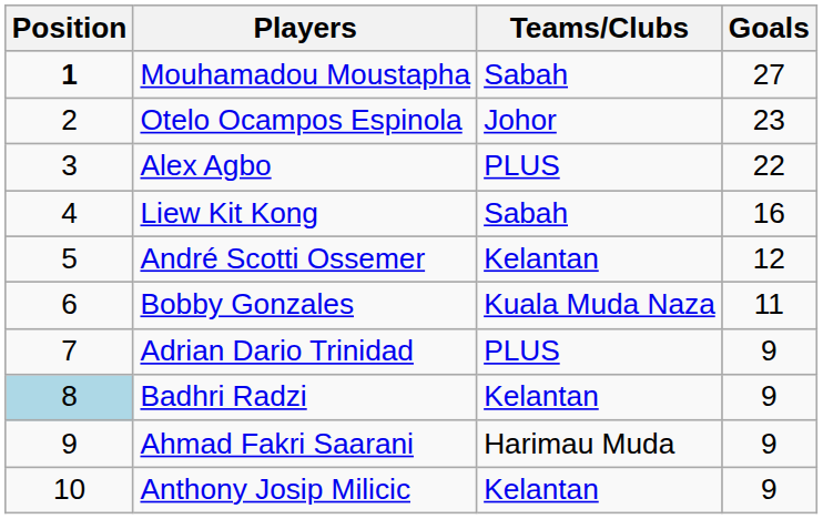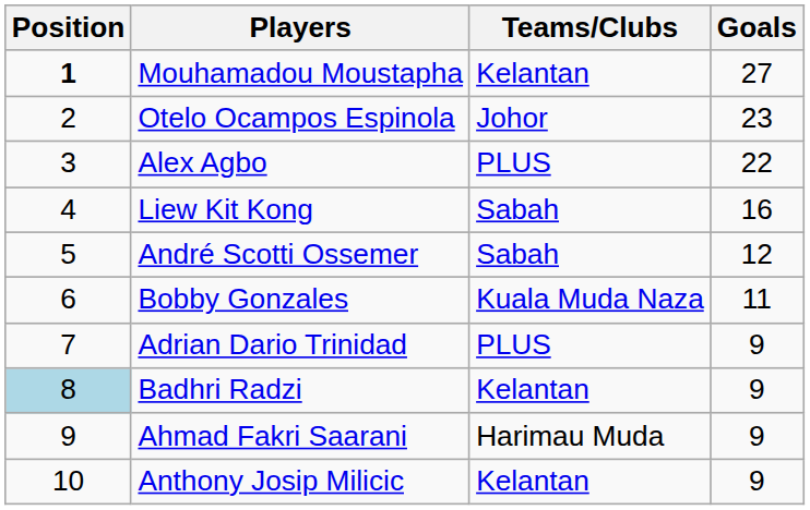 <table class="wikitable sortable">
 <tr>
 <th>Position</th>
 <th>Players</th>
 <th>Teams/Clubs</th>
 <th>Goals</th>
 </tr>
 <tr>
 <td align=center><strong>1</strong></td>
 <td><a href='#'>Mouhamadou Moustapha</a></td>
-<td><a href='#'>Sabah</a></td>
+<td><a href='#'>Kelantan</a></td>
 <td align=center>27</td>
 </tr>
 <tr>
 <td align=center>2</td>
 <td><a href='#'>Otelo Ocampos Espinola</a></td>
 <td><a href='#'>Johor</a></td>
 <td align=center>23</td>
 </tr>
 <tr>
 <td align=center>3</td>
 <td><a href='#'>Alex Agbo</a></td>
 <td><a href='#'>PLUS</a></td>
 <td align=center>22</td>
 </tr>
 <tr>
 <td align=center>4</td>
 <td><a href='#'>Liew Kit Kong</a></td>
 <td><a href='#'>Sabah</a></td>
 <td align=center>16</td>
 </tr>
 <tr>
 <td align=center>5</td>
 <td><a href='#'>André Scotti Ossemer</a></td>
-<td><a href='#'>Kelantan</a></td>
+<td><a href='#'>Sabah</a></td>
 <td align=center>12</td>
 </tr>
 <tr>
 <td align=center>6</td>
 <td><a href='#'>Bobby Gonzales</a></td>
 <td><a href='#'>Kuala Muda Naza</a></td>
 <td align=center>11</td>
 </tr>
 <tr>
 <td align=center>7</td>
 <td><a href='#'>Adrian Dario Trinidad</a></td>
 <td><a href='#'>PLUS</a></td>
 <td align=center>9</td>
 </tr>
 <tr>
 <td align=center style="background: lightblue;">8</td>
 <td><a href='#'>Badhri Radzi</a></td>
 <td><a href='#'>Kelantan</a></td>
 <td align=center>9</td>
 </tr>
 <tr>
 <td align=center>9</td>
 <td><a href='#'>Ahmad Fakri Saarani</a></td>
 <td>Harimau Muda</td>
 <td align=center>9</td>
 </tr>
 <tr>
 <td align=center>10</td>
 <td><a href='#'>Anthony Josip Milicic</a></td>
 <td><a href='#'>Kelantan</a></td>
 <td align=center>9</td>
 </tr>
 </table>
